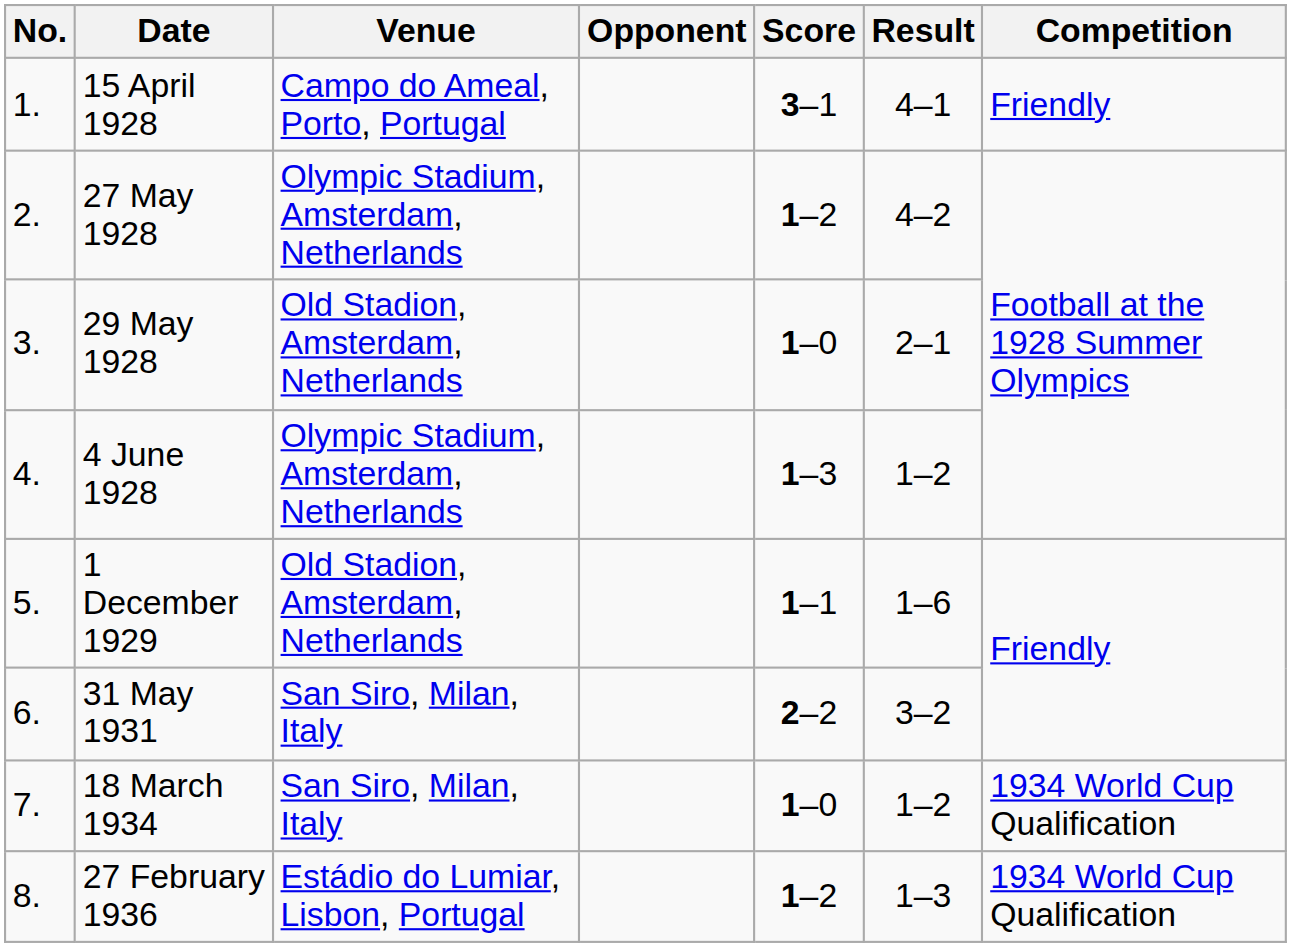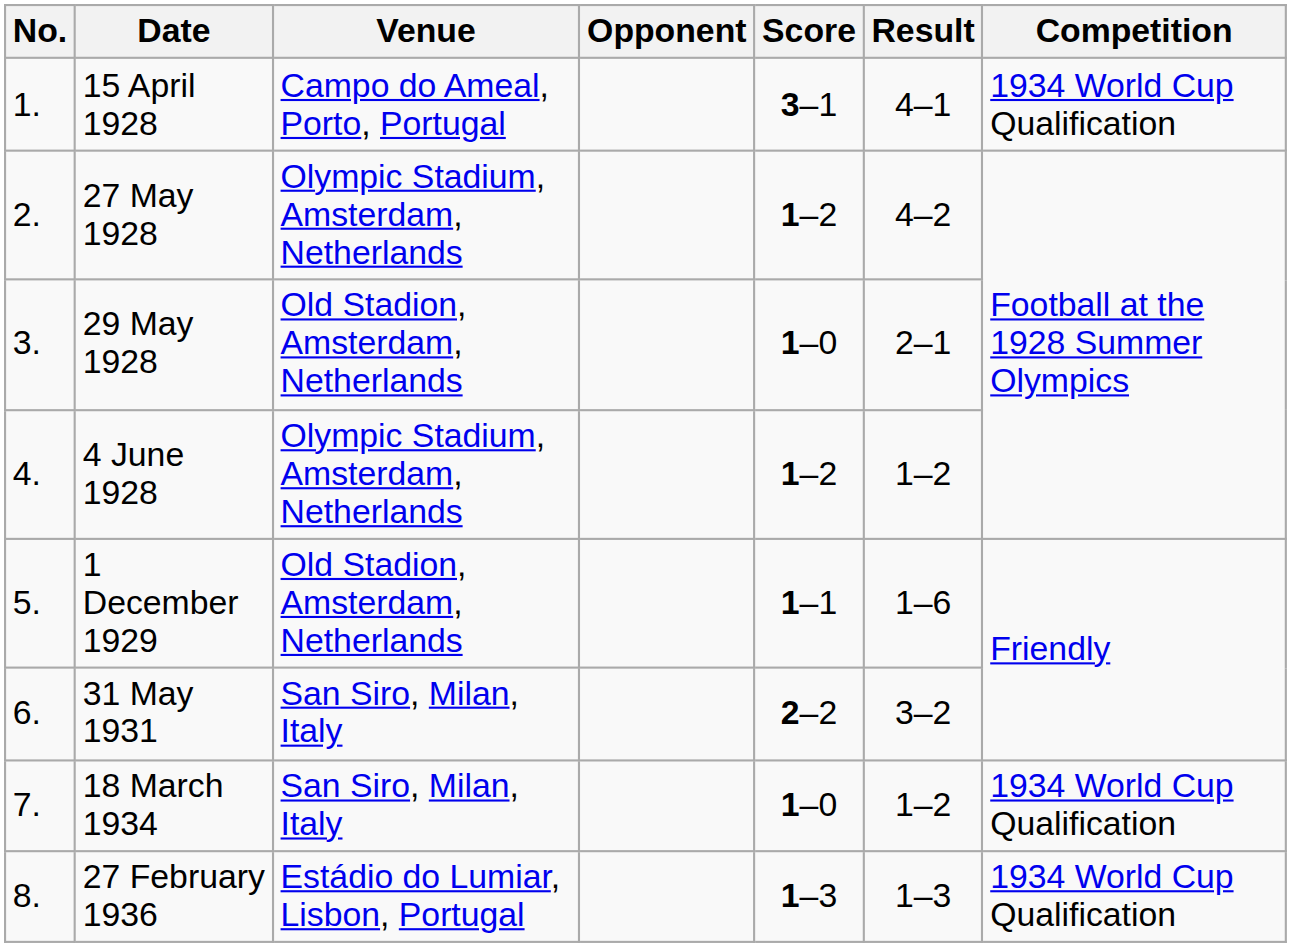 <table class="wikitable">
 <tr>
 <th>No.</th>
 <th>Date</th>
 <th>Venue</th>
 <th>Opponent</th>
 <th>Score</th>
 <th>Result</th>
 <th>Competition</th>
 </tr>
 <tr>
 <td>1.</td>
 <td rowspan="1">15 April 1928</td>
 <td rowspan="1"><a href='#'>Campo do Ameal</a>, <a href='#'>Porto</a>, <a href='#'>Portugal</a></td>
 <td rowspan="1"></td>
 <td align=center><strong>3</strong>–1</td>
 <td rowspan="1" style="text-align:center">4–1</td>
-<td rowspan="1"><a href='#'>Friendly</a></td>
+<td rowspan="1"><a href='#'>1934 World Cup</a> Qualification</td>
 </tr>
 <tr>
 <td>2.</td>
 <td rowspan="1">27 May 1928</td>
 <td rowspan="1"><a href='#'>Olympic Stadium</a>, <a href='#'>Amsterdam</a>, <a href='#'>Netherlands</a></td>
 <td rowspan="1"></td>
 <td align=center><strong>1</strong>–2</td>
 <td rowspan="1" style="text-align:center">4–2</td>
 <td rowspan="3"><a href='#'>Football at the 1928 Summer Olympics</a></td>
 </tr>
 <tr>
 <td>3.</td>
 <td rowspan="1">29 May 1928</td>
 <td rowspan="1"><a href='#'>Old Stadion</a>, <a href='#'>Amsterdam</a>, <a href='#'>Netherlands</a></td>
 <td rowspan="1"></td>
 <td align=center><strong>1</strong>–0</td>
 <td rowspan="1" style="text-align:center">2–1</td>
 </tr>
 <tr>
 <td>4.</td>
 <td rowspan="1">4 June 1928</td>
 <td rowspan="1"><a href='#'>Olympic Stadium</a>, <a href='#'>Amsterdam</a>, <a href='#'>Netherlands</a></td>
 <td rowspan="1"></td>
-<td align=center><strong>1</strong>–3</td>
+<td align=center><strong>1</strong>–2</td>
 <td rowspan="1" style="text-align:center">1–2</td>
 </tr>
 <tr>
 <td>5.</td>
 <td rowspan="1">1 December 1929</td>
 <td rowspan="1"><a href='#'>Old Stadion</a>, <a href='#'>Amsterdam</a>, <a href='#'>Netherlands</a></td>
 <td rowspan="1"></td>
 <td align=center><strong>1</strong>–1</td>
 <td rowspan="1" style="text-align:center">1–6</td>
 <td rowspan="2"><a href='#'>Friendly</a></td>
 </tr>
 <tr>
 <td>6.</td>
 <td rowspan="1">31 May 1931</td>
 <td rowspan="1"><a href='#'>San Siro</a>, <a href='#'>Milan</a>, <a href='#'>Italy</a></td>
 <td rowspan="1"></td>
 <td align=center><strong>2</strong>–2</td>
 <td rowspan="1" style="text-align:center">3–2</td>
 </tr>
 <tr>
 <td>7.</td>
 <td rowspan="1">18 March 1934</td>
 <td rowspan="1"><a href='#'>San Siro</a>, <a href='#'>Milan</a>, <a href='#'>Italy</a></td>
 <td rowspan="1"></td>
 <td align=center><strong>1</strong>–0</td>
 <td rowspan="1" style="text-align:center">1–2</td>
 <td rowspan="1"><a href='#'>1934 World Cup</a> Qualification</td>
 </tr>
 <tr>
 <td>8.</td>
 <td rowspan="1">27 February 1936</td>
 <td rowspan="1"><a href='#'>Estádio do Lumiar</a>, <a href='#'>Lisbon</a>, <a href='#'>Portugal</a></td>
 <td rowspan="1"></td>
-<td align=center><strong>1</strong>–2</td>
+<td align=center><strong>1</strong>–3</td>
 <td rowspan="1" style="text-align:center">1–3</td>
 <td rowspan="1"><a href='#'>1934 World Cup</a> Qualification</td>
 </tr>
 </table>
